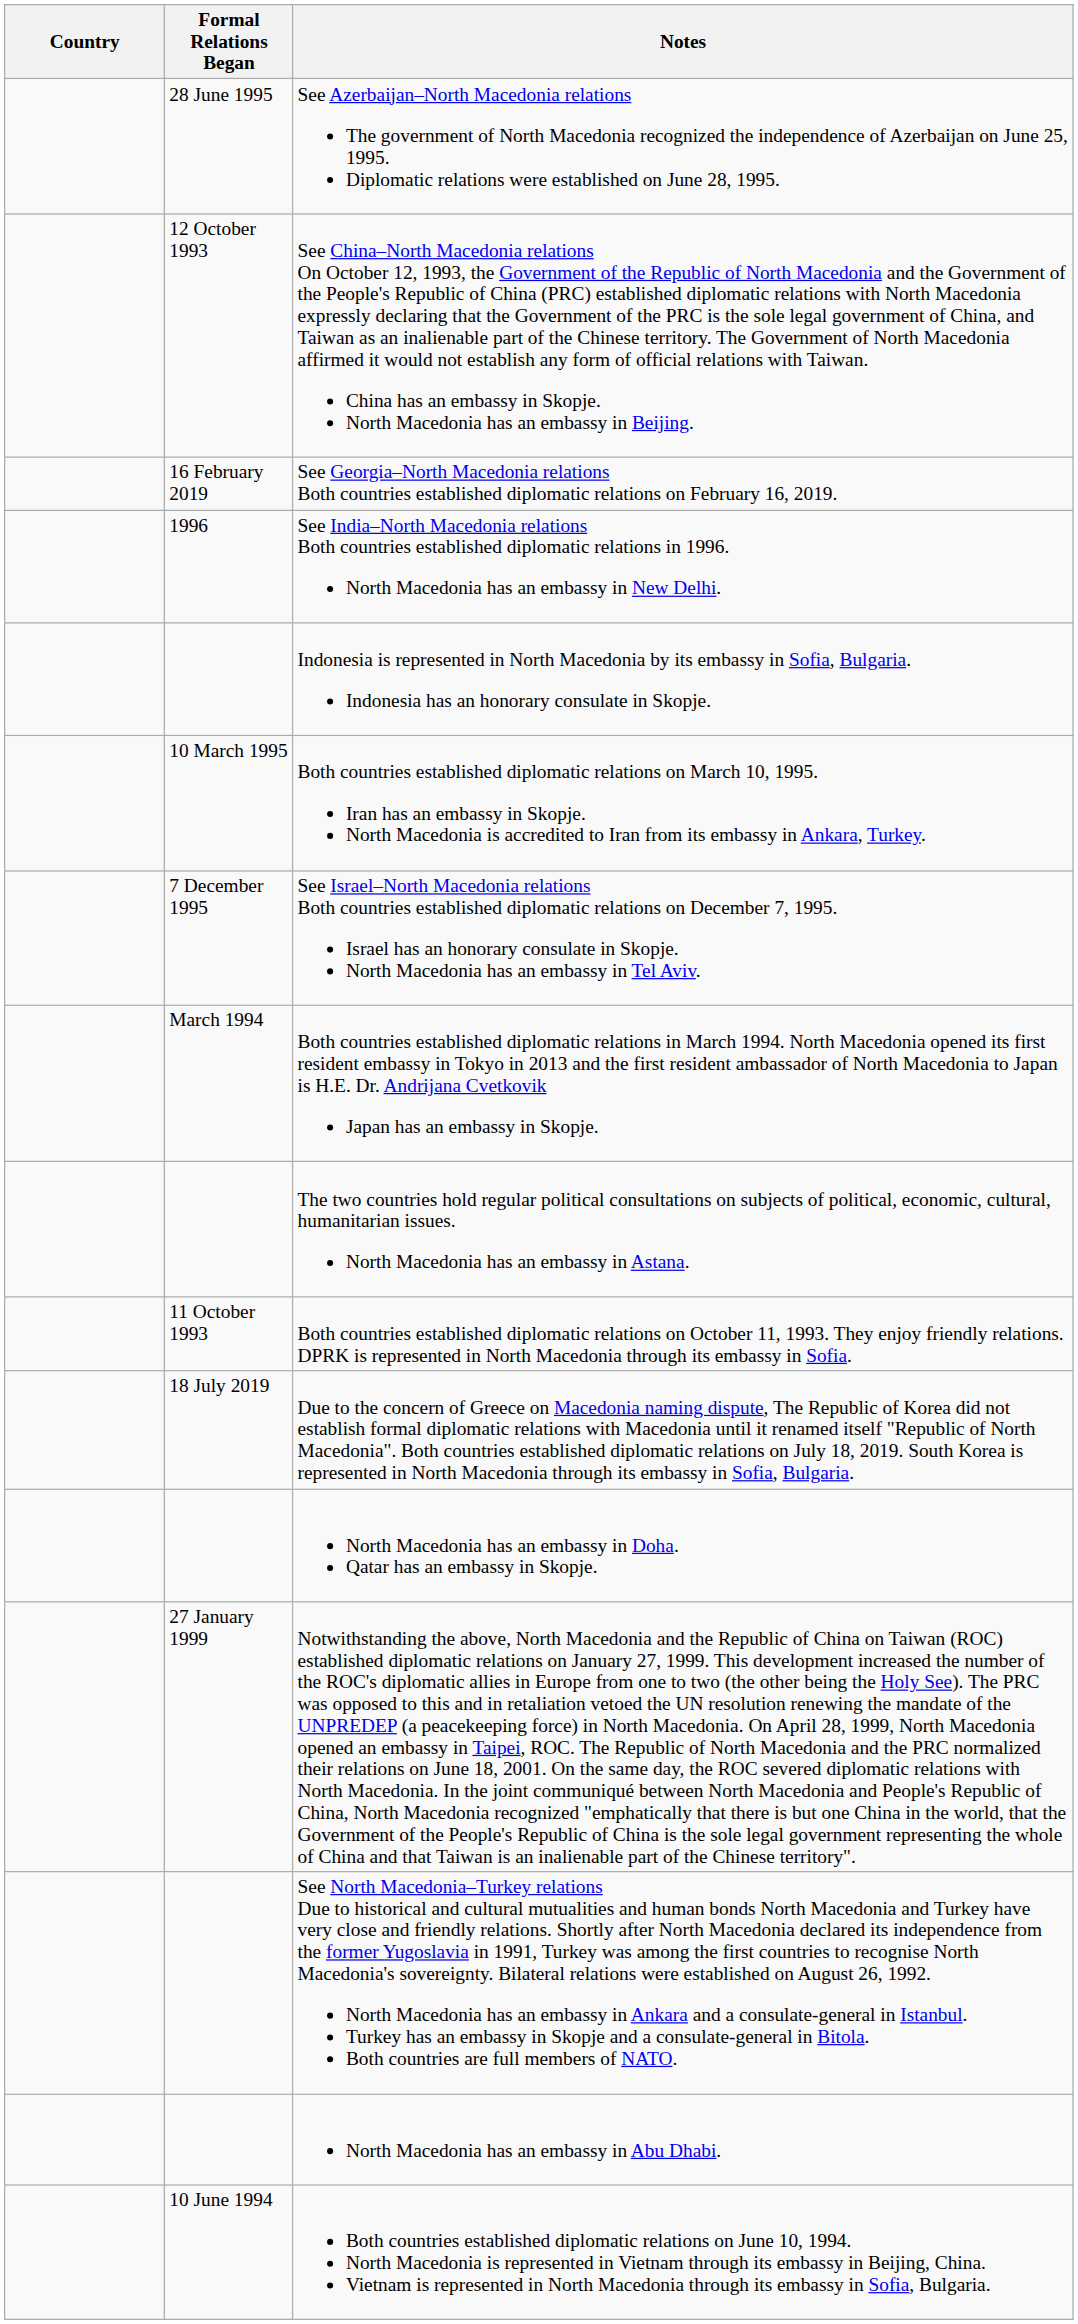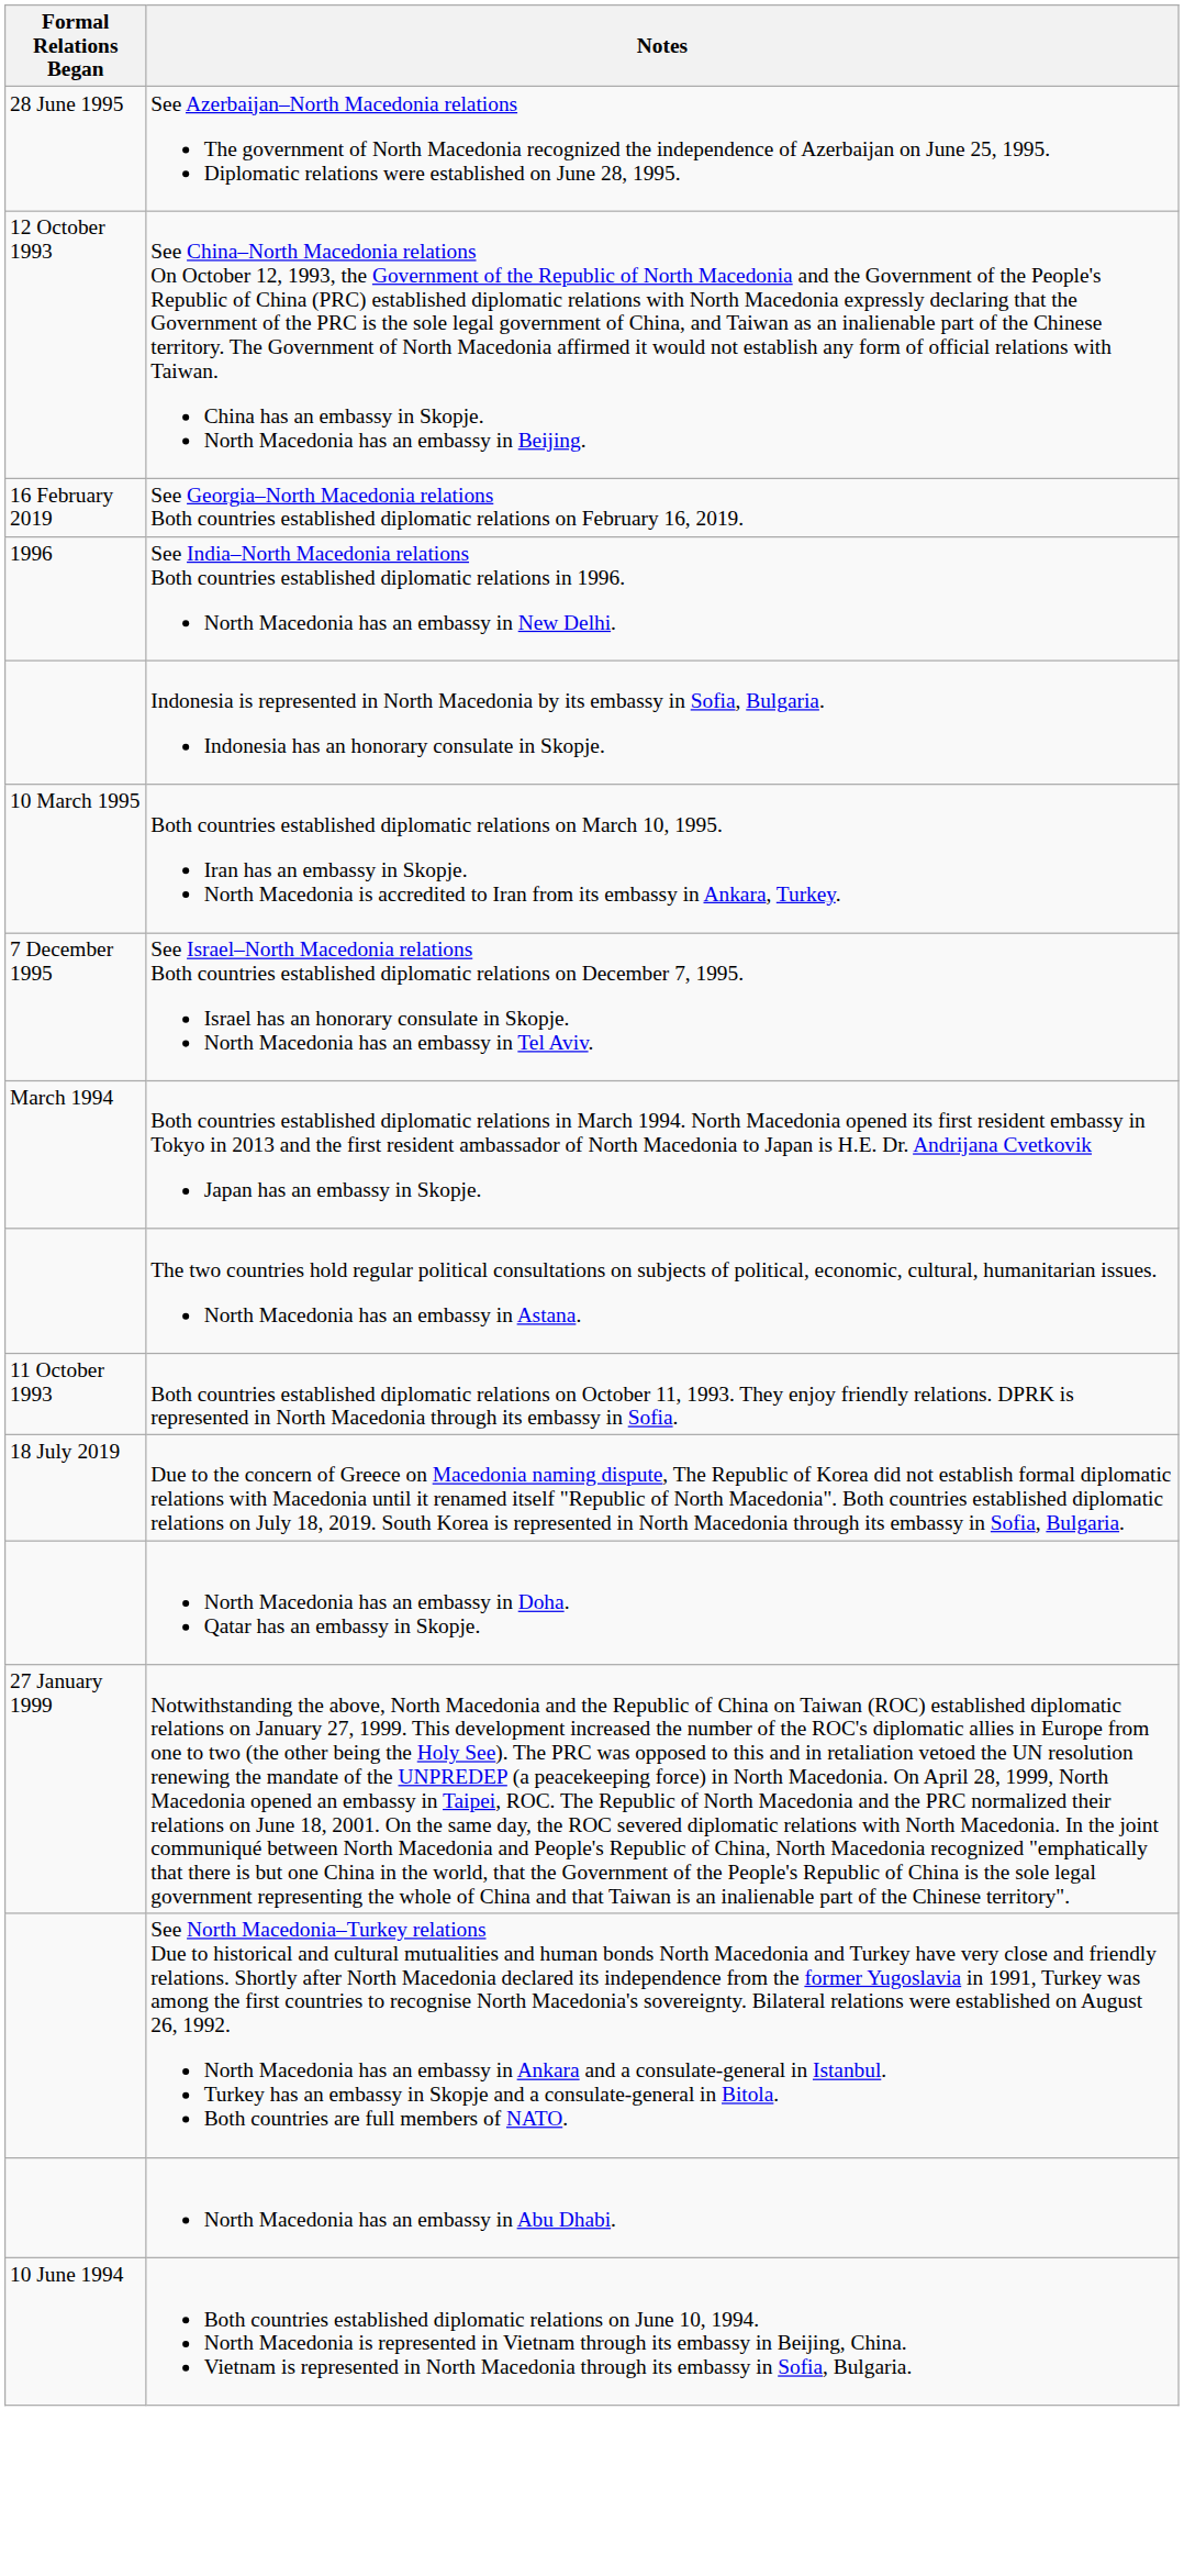 <table class="wikitable sortable" style="width:100%; margin:auto;">
 <tr>
-<th style="width:15%;">Country</th>
 <th style="width:12%;">Formal Relations Began</th>
 <th>Notes</th>
 </tr>
 <tr valign="top">
-<td></td>
 <td>28 June 1995</td>
 <td>See <a href='#'>Azerbaijan–North Macedonia relations</a><br><ul><li>The government of North Macedonia recognized the independence of Azerbaijan on June 25, 1995.</li><li>Diplomatic relations were established on June 28, 1995.</li></ul></td>
 </tr>
 <tr valign="top">
-<td></td>
 <td>12 October 1993</td>
 <td><br>See <a href='#'>China–North Macedonia relations</a><br>On October 12, 1993, the <a href='#'>Government of the Republic of North Macedonia</a> and the Government of the People's Republic of China (PRC) established diplomatic relations with North Macedonia expressly declaring that the Government of the PRC is the sole legal government of China, and Taiwan as an inalienable part of the Chinese territory. The Government of North Macedonia affirmed it would not establish any form of official relations with Taiwan.<ul><li>China has an embassy in Skopje.</li><li>North Macedonia has an embassy in <a href='#'>Beijing</a>.</li></ul></td>
 </tr>
 <tr>
-<td></td>
 <td>16 February 2019</td>
 <td>See <a href='#'>Georgia–North Macedonia relations</a><br>Both countries established diplomatic relations on February 16, 2019.</td>
 </tr>
 <tr valign="top">
-<td></td>
 <td>1996</td>
 <td>See <a href='#'>India–North Macedonia relations</a><br>Both countries established diplomatic relations in 1996.<ul><li>North Macedonia has an embassy in <a href='#'>New Delhi</a>.</li></ul></td>
 </tr>
 <tr valign="top">
 <td></td>
-<td></td>
 <td><br>Indonesia is represented in North Macedonia by its embassy in <a href='#'>Sofia</a>, <a href='#'>Bulgaria</a>.<ul><li>Indonesia has an honorary consulate in Skopje.</li></ul></td>
 </tr>
 <tr valign="top">
-<td></td>
 <td>10 March 1995</td>
 <td><br>Both countries established diplomatic relations on March 10, 1995.<ul><li>Iran has an embassy in Skopje.</li><li>North Macedonia is accredited to Iran from its embassy in <a href='#'>Ankara</a>, <a href='#'>Turkey</a>.</li></ul></td>
 </tr>
 <tr valign="top">
-<td></td>
 <td>7 December 1995</td>
 <td>See <a href='#'>Israel–North Macedonia relations</a><br>Both countries established diplomatic relations on December 7, 1995.<ul><li>Israel has an honorary consulate in Skopje.</li><li>North Macedonia has an embassy in <a href='#'>Tel Aviv</a>.</li></ul></td>
 </tr>
 <tr valign="top">
-<td></td>
 <td>March 1994</td>
 <td><br>Both countries established diplomatic relations in March 1994. North Macedonia opened its first resident embassy in Tokyo in 2013 and the first resident ambassador of North Macedonia to Japan is H.E. Dr. <a href='#'>Andrijana Cvetkovik</a><ul><li>Japan has an embassy in Skopje.</li></ul></td>
 </tr>
 <tr valign="top">
 <td></td>
-<td></td>
 <td><br>The two countries hold regular political consultations on subjects of political, economic, cultural, humanitarian issues.<ul><li>North Macedonia has an embassy in <a href='#'>Astana</a>.</li></ul></td>
 </tr>
 <tr valign="top">
-<td></td>
 <td>11 October 1993</td>
 <td><br>Both countries established diplomatic relations on October 11, 1993. They enjoy friendly relations. DPRK is represented in North Macedonia through its embassy in <a href='#'>Sofia</a>.</td>
 </tr>
 <tr valign="top">
-<td></td>
 <td>18 July 2019</td>
 <td><br>Due to the concern of Greece on <a href='#'>Macedonia naming dispute</a>, The Republic of Korea did not establish formal diplomatic relations with Macedonia until it renamed itself "Republic of North Macedonia". Both countries established diplomatic relations on July 18, 2019. South Korea is represented in North Macedonia through its embassy in <a href='#'>Sofia</a>, <a href='#'>Bulgaria</a>.</td>
 </tr>
 <tr valign="top">
 <td></td>
-<td></td>
 <td><br><ul><li>North Macedonia has an embassy in <a href='#'>Doha</a>.</li><li>Qatar has an embassy in Skopje.</li></ul></td>
 </tr>
 <tr valign="top">
-<td></td>
 <td>27 January 1999</td>
 <td><br>Notwithstanding the above, North Macedonia and the Republic of China on Taiwan (ROC) established diplomatic relations on January 27, 1999. This development increased the number of the ROC's diplomatic allies in Europe from one to two (the other being the <a href='#'>Holy See</a>). The PRC was opposed to this and in retaliation vetoed the UN resolution renewing the mandate of the <a href='#'>UNPREDEP</a> (a peacekeeping force) in North Macedonia. On April 28, 1999, North Macedonia opened an embassy in <a href='#'>Taipei</a>, ROC. The Republic of North Macedonia and the PRC normalized their relations on June 18, 2001. On the same day, the ROC severed diplomatic relations with North Macedonia. In the joint communiqué between North Macedonia and People's Republic of China, North Macedonia recognized "emphatically that there is but one China in the world, that the Government of the People's Republic of China is the sole legal government representing the whole of China and that Taiwan is an inalienable part of the Chinese territory".</td>
 </tr>
 <tr valign="top">
 <td></td>
-<td></td>
 <td>See <a href='#'>North Macedonia–Turkey relations</a><br>Due to historical and cultural mutualities and human bonds North Macedonia and Turkey have very close and friendly relations. Shortly after North Macedonia declared its independence from the <a href='#'>former Yugoslavia</a> in 1991, Turkey was among the first countries to recognise North Macedonia's sovereignty. Bilateral relations were established on August 26, 1992.<ul><li>North Macedonia has an embassy in <a href='#'>Ankara</a> and a consulate-general in <a href='#'>Istanbul</a>.</li><li>Turkey has an embassy in Skopje and a consulate-general in <a href='#'>Bitola</a>.</li><li>Both countries are full members of <a href='#'>NATO</a>.</li></ul></td>
 </tr>
 <tr valign="top">
 <td></td>
-<td></td>
 <td><br><ul><li>North Macedonia has an embassy in <a href='#'>Abu Dhabi</a>.</li></ul></td>
 </tr>
 <tr valign="top">
-<td></td>
 <td>10 June 1994</td>
 <td><br><ul><li>Both countries established diplomatic relations on June 10, 1994.</li><li>North Macedonia is represented in Vietnam through its embassy in Beijing, China.</li><li>Vietnam is represented in North Macedonia through its embassy in <a href='#'>Sofia</a>, Bulgaria.</li></ul></td>
 </tr>
 </table>
